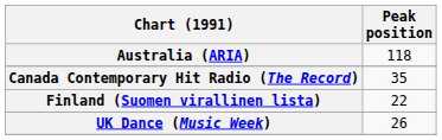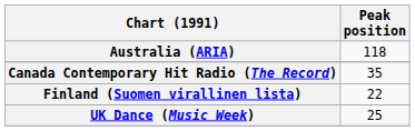 <table class="wikitable plainrowheaders sortable" style="text-align:center;">
 <tr>
 <th scope="col">Chart (1991)</th>
 <th scope="col">Peak<br>position</th>
 </tr>
 <tr>
 <th scope="row">Australia (<a href='#'>ARIA</a>)</th>
 <td style="text-align:center;">118</td>
 </tr>
 <tr>
 </tr>
 <tr>
 </tr>
 <tr>
 <th scope="row">Canada Contemporary Hit Radio (<a href='#'><em>The Record</em></a>)</th>
 <td style="text-align:center;">35</td>
 </tr>
 <tr>
 <th scope="row">Finland (<a href='#'>Suomen virallinen lista</a>)</th>
 <td style="text-align:center;">22</td>
 </tr>
 <tr>
 </tr>
 <tr>
 </tr>
 <tr>
 </tr>
 <tr>
 </tr>
 <tr>
 </tr>
 <tr>
 </tr>
 <tr>
 <th scope="row"><a href='#'>UK Dance</a> (<em><a href='#'>Music Week</a></em>)</th>
-<td style="text-align:center;">26</td>
+<td style="text-align:center;">25</td>
 </tr>
 <tr>
 </tr>
 <tr>
 </tr>
 </table>
